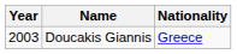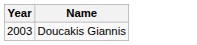 <table class="wikitable sortable">
 <tr>
 <th>Year</th>
 <th>Name</th>
-<th>Nationality</th>
 </tr>
 <tr>
 <td>2003</td>
 <td>Doucakis Giannis</td>
-<td><a href='#'>Greece</a></td>
 </tr>
 </table>
